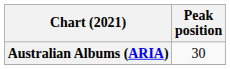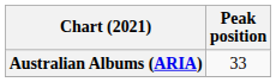 <table class="wikitable sortable plainrowheaders" style="text-align:center">
 <tr>
 <th scope="col">Chart (2021)</th>
 <th scope="col">Peak<br>position</th>
 </tr>
 <tr>
 <th scope="row">Australian Albums (<a href='#'>ARIA</a>)</th>
-<td>30</td>
+<td>33</td>
 </tr>
 <tr>
 </tr>
 <tr>
 </tr>
 <tr>
 </tr>
 <tr>
 </tr>
 <tr>
 </tr>
 </table>
